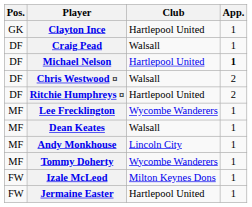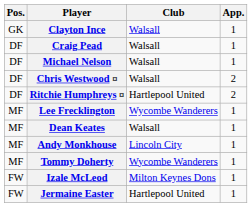 <table class="wikitable plainrowheaders" style="text-align: left">
 <tr>
 <th scope=col>Pos.</th>
 <th scope=col>Player</th>
 <th scope=col>Club</th>
 <th scope=col>App.</th>
 </tr>
 <tr>
 <td style=text-align:center>GK</td>
 <th scope=row><a href='#'>Clayton Ince</a></th>
-<td>Hartlepool United</td>
+<td><a href='#'>Walsall</a></td>
 <td style=text-align:center>1</td>
 </tr>
 <tr>
 <td style=text-align:center>DF</td>
 <th scope=row><a href='#'>Craig Pead</a></th>
 <td>Walsall</td>
 <td style=text-align:center>1</td>
 </tr>
 <tr>
 <td style=text-align:center>DF</td>
 <th scope=row><a href='#'>Michael Nelson</a></th>
-<td><a href='#'>Hartlepool United</a></td>
-<td style=text-align:center><strong>1</strong></td>
+<td>Walsall</td>
+<td style=text-align:center>1</td>
 </tr>
 <tr>
 <td style=text-align:center>DF</td>
 <th scope=row><a href='#'>Chris Westwood</a> ¤</th>
 <td>Walsall</td>
 <td style=text-align:center>2</td>
 </tr>
 <tr>
 <td style=text-align:center>DF</td>
 <th scope=row><a href='#'>Ritchie Humphreys</a> ¤</th>
 <td>Hartlepool United</td>
 <td style=text-align:center>2</td>
 </tr>
 <tr>
 <td style=text-align:center>MF</td>
 <th scope=row><a href='#'>Lee Frecklington</a></th>
 <td><a href='#'>Wycombe Wanderers</a></td>
 <td style=text-align:center>1</td>
 </tr>
 <tr>
 <td style=text-align:center>MF</td>
 <th scope=row><a href='#'>Dean Keates</a></th>
 <td>Walsall</td>
 <td style=text-align:center>1</td>
 </tr>
 <tr>
 <td style=text-align:center>MF</td>
 <th scope=row><a href='#'>Andy Monkhouse</a></th>
 <td><a href='#'>Lincoln City</a></td>
 <td style=text-align:center>1</td>
 </tr>
 <tr>
 <td style=text-align:center>MF</td>
 <th scope=row><a href='#'>Tommy Doherty</a></th>
 <td><a href='#'>Wycombe Wanderers</a></td>
 <td style=text-align:center>1</td>
 </tr>
 <tr>
 <td style=text-align:center>FW</td>
 <th scope=row><a href='#'>Izale McLeod</a></th>
 <td><a href='#'>Milton Keynes Dons</a></td>
 <td style=text-align:center>1</td>
 </tr>
 <tr>
 <td style=text-align:center>FW</td>
 <th scope=row><a href='#'>Jermaine Easter</a></th>
 <td>Hartlepool United</td>
 <td style=text-align:center>1</td>
 </tr>
 </table>
